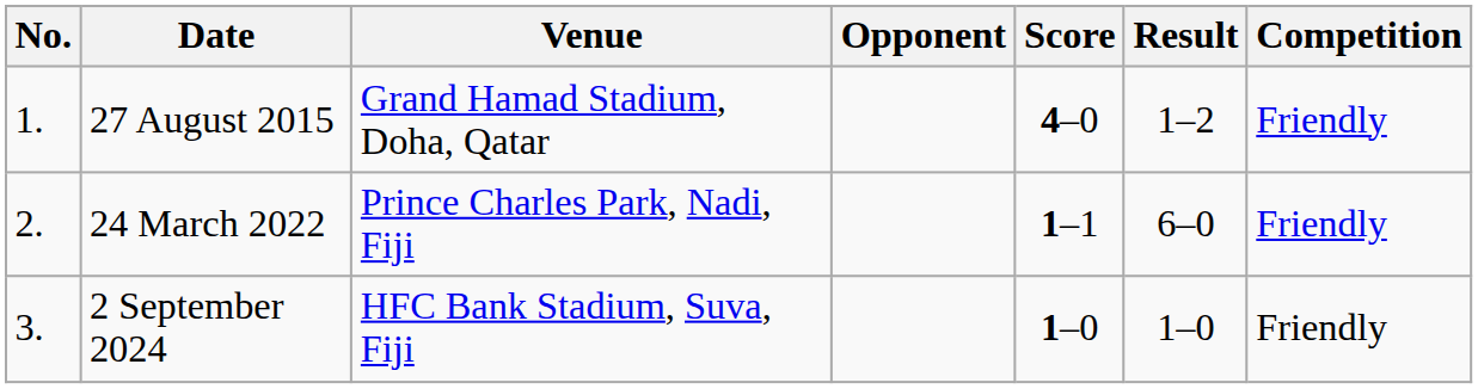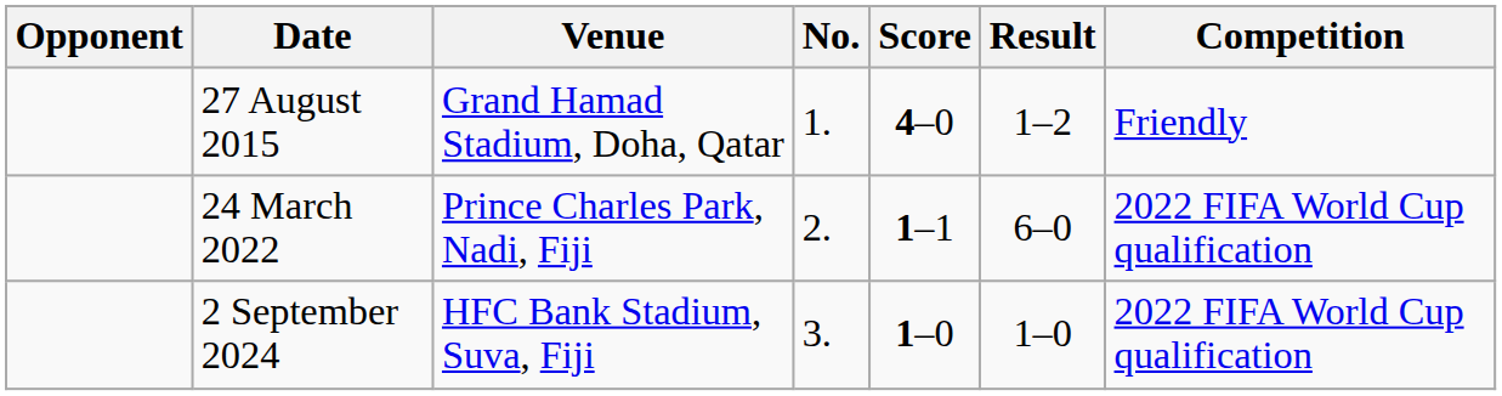 <table class="wikitable">
 <tr>
-<th>No.</th>
+<th>Opponent</th>
 <th>Date</th>
 <th>Venue</th>
-<th>Opponent</th>
+<th>No.</th>
 <th>Score</th>
 <th>Result</th>
 <th>Competition</th>
 </tr>
 <tr>
-<td>1.</td>
+<td></td>
 <td>27 August 2015</td>
 <td><a href='#'>Grand Hamad Stadium</a>, Doha, Qatar</td>
-<td></td>
+<td>1.</td>
 <td align=center><strong>4</strong>–0</td>
 <td align=center>1–2</td>
 <td><a href='#'>Friendly</a></td>
 </tr>
 <tr>
-<td>2.</td>
+<td></td>
 <td>24 March 2022</td>
 <td><a href='#'>Prince Charles Park</a>, <a href='#'>Nadi</a>, <a href='#'>Fiji</a></td>
-<td></td>
+<td>2.</td>
 <td align=center><strong>1</strong>–1</td>
 <td align=center>6–0</td>
-<td><a href='#'>Friendly</a></td>
+<td><a href='#'>2022 FIFA World Cup qualification</a></td>
 </tr>
 <tr>
-<td>3.</td>
+<td></td>
 <td>2 September 2024</td>
 <td><a href='#'>HFC Bank Stadium</a>, <a href='#'>Suva</a>, <a href='#'>Fiji</a></td>
-<td></td>
+<td>3.</td>
 <td align=center><strong>1</strong>–0</td>
 <td align=center>1–0</td>
-<td>Friendly</td>
+<td><a href='#'>2022 FIFA World Cup qualification</a></td>
 </tr>
 </table>
